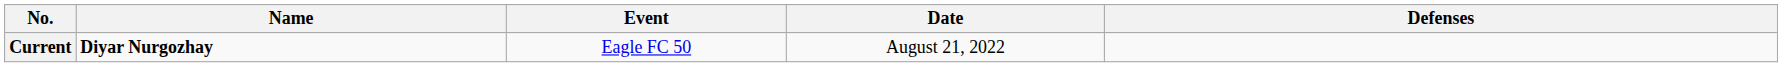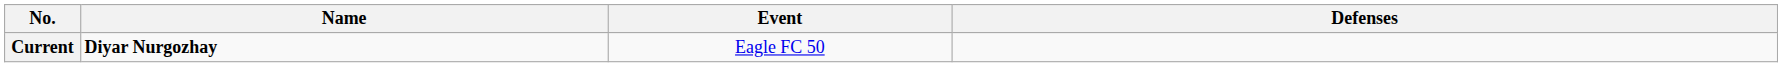 <table class="wikitable" width=100%>
 <tr>
 <th width=1%>No.</th>
 <th width=23%>Name</th>
 <th width=15%>Event</th>
-<th width=17%>Date</th>
 <th width=36%>Defenses</th>
 </tr>
 <tr>
 <th>Current</th>
 <td align=left> <strong>Diyar Nurgozhay</strong><br></td>
 <td align=center><a href='#'>Eagle FC 50</a><br></td>
-<td align=center>August 21, 2022</td>
 <td></td>
 </tr>
 </table>
